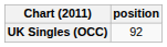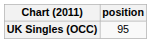 <table class="wikitable plainrowheaders">
 <tr>
 <th scope="col">Chart (2011)</th>
 <th scope="col">position</th>
 </tr>
 <tr>
 <th scope="row">UK Singles (OCC)</th>
-<td style="text-align:center;">92</td>
+<td style="text-align:center;">95</td>
 </tr>
 </table>
